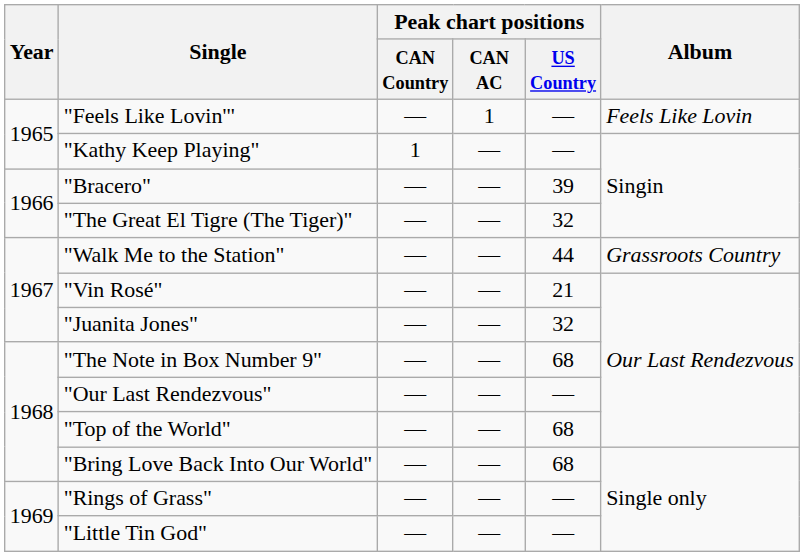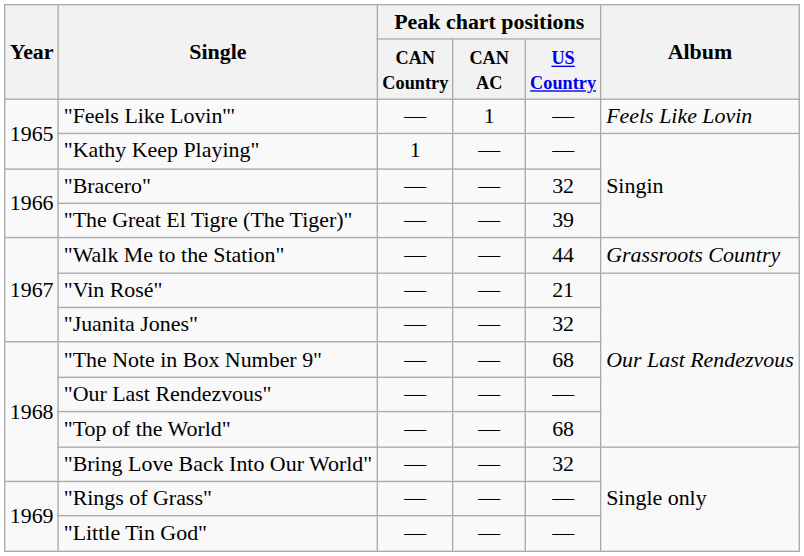 <table class="wikitable">
 <tr>
 <th rowspan=2>Year</th>
 <th rowspan=2>Single</th>
 <th colspan=3>Peak chart positions</th>
 <th rowspan=2>Album</th>
 </tr>
 <tr>
 <th width=45><small>CAN Country</small></th>
 <th width=45><small>CAN AC</small></th>
 <th width=45><small><a href='#'>US Country</a></small></th>
 </tr>
 <tr>
 <td rowspan=2>1965</td>
 <td>"Feels Like Lovin'"</td>
 <td align="center">—</td>
 <td align="center">1</td>
 <td align="center">—</td>
 <td><em>Feels Like Lovin<strong></td>
 </tr>
 <tr>
 <td>"Kathy Keep Playing"</td>
 <td align="center">1</td>
 <td align="center">—</td>
 <td align="center">—</td>
 <td rowspan=3></em>Singin</strong></td>
 </tr>
 <tr>
 <td rowspan=2>1966</td>
 <td>"Bracero"</td>
 <td align="center">—</td>
 <td align="center">—</td>
-<td align="center">39</td>
+<td align="center">32</td>
 </tr>
 <tr>
 <td>"The Great El Tigre (The Tiger)"</td>
 <td align="center">—</td>
 <td align="center">—</td>
-<td align="center">32</td>
+<td align="center">39</td>
 </tr>
 <tr>
 <td rowspan=3>1967</td>
 <td>"Walk Me to the Station"</td>
 <td align="center">—</td>
 <td align="center">—</td>
 <td align="center">44</td>
 <td><em>Grassroots Country</em></td>
 </tr>
 <tr>
 <td>"Vin Rosé"</td>
 <td align="center">—</td>
 <td align="center">—</td>
 <td align="center">21</td>
 <td rowspan=5><em>Our Last Rendezvous</em></td>
 </tr>
 <tr>
 <td>"Juanita Jones"</td>
 <td align="center">—</td>
 <td align="center">—</td>
 <td align="center">32</td>
 </tr>
 <tr>
 <td rowspan=4>1968</td>
 <td>"The Note in Box Number 9"</td>
 <td align="center">—</td>
 <td align="center">—</td>
 <td align="center">68</td>
 </tr>
 <tr>
 <td>"Our Last Rendezvous"</td>
 <td align="center">—</td>
 <td align="center">—</td>
 <td align="center">—</td>
 </tr>
 <tr>
 <td>"Top of the World"</td>
 <td align="center">—</td>
 <td align="center">—</td>
 <td align="center">68</td>
 </tr>
 <tr>
 <td>"Bring Love Back Into Our World"</td>
 <td align="center">—</td>
 <td align="center">—</td>
-<td align="center">68</td>
+<td align="center">32</td>
 <td rowspan=3>Single only</td>
 </tr>
 <tr>
 <td rowspan=2>1969</td>
 <td>"Rings of Grass"</td>
 <td align="center">—</td>
 <td align="center">—</td>
 <td align="center">—</td>
 </tr>
 <tr>
 <td>"Little Tin God"</td>
 <td align="center">—</td>
 <td align="center">—</td>
 <td align="center">—</td>
 </tr>
 </table>
